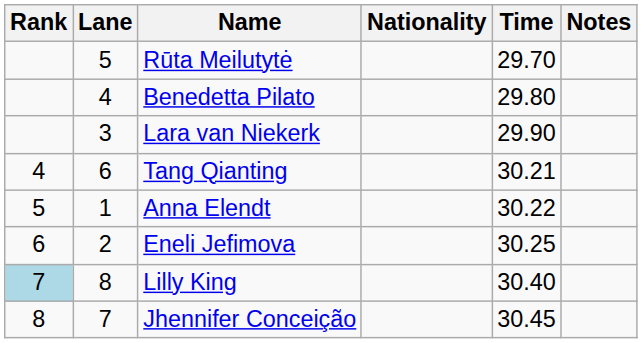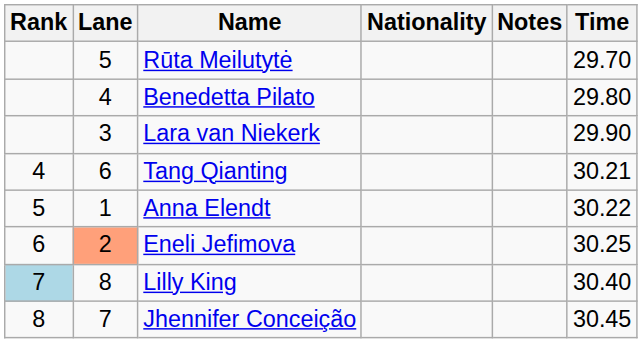 <table class="wikitable sortable" style="text-align:center">
 <tr>
 <th>Rank</th>
 <th>Lane</th>
 <th>Name</th>
 <th>Nationality</th>
+<th>Notes</th>
 <th>Time</th>
-<th>Notes</th>
 </tr>
 <tr>
 <td></td>
 <td>5</td>
 <td align=left><a href='#'>Rūta Meilutytė</a></td>
 <td align=left></td>
+<td></td>
 <td>29.70</td>
-<td></td>
 </tr>
 <tr>
 <td></td>
 <td>4</td>
 <td align=left><a href='#'>Benedetta Pilato</a></td>
 <td align=left></td>
+<td></td>
 <td>29.80</td>
-<td></td>
 </tr>
 <tr>
 <td></td>
 <td>3</td>
 <td align=left><a href='#'>Lara van Niekerk</a></td>
 <td align=left></td>
+<td></td>
 <td>29.90</td>
-<td></td>
 </tr>
 <tr>
 <td>4</td>
 <td>6</td>
 <td align=left><a href='#'>Tang Qianting</a></td>
 <td align=left></td>
+<td></td>
 <td>30.21</td>
-<td></td>
 </tr>
 <tr>
 <td>5</td>
 <td>1</td>
 <td align=left><a href='#'>Anna Elendt</a></td>
 <td align=left></td>
+<td></td>
 <td>30.22</td>
-<td></td>
 </tr>
 <tr>
 <td>6</td>
-<td>2</td>
+<td style="background: lightsalmon;">2</td>
 <td align=left><a href='#'>Eneli Jefimova</a></td>
 <td align=left></td>
+<td></td>
 <td>30.25</td>
-<td></td>
 </tr>
 <tr>
 <td style="background: lightblue;">7</td>
 <td>8</td>
 <td align=left><a href='#'>Lilly King</a></td>
 <td align=left></td>
+<td></td>
 <td>30.40</td>
-<td></td>
 </tr>
 <tr>
 <td>8</td>
 <td>7</td>
 <td align=left><a href='#'>Jhennifer Conceição</a></td>
 <td align=left></td>
+<td></td>
 <td>30.45</td>
-<td></td>
 </tr>
 </table>
